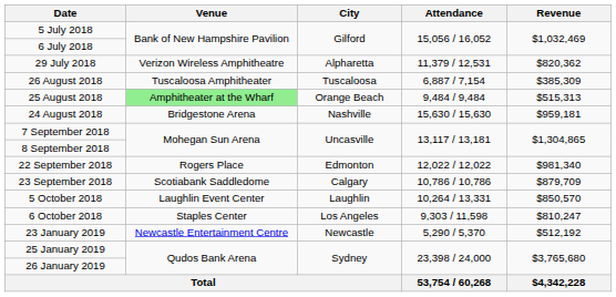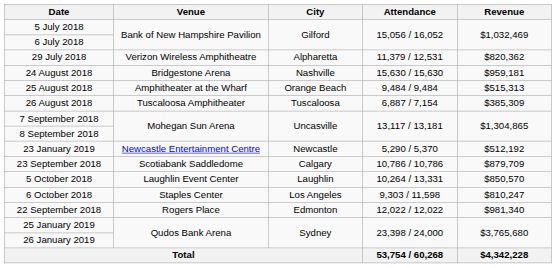 <table class="wikitable" style="text-align:center;">
 <tr>
 <th width="175">Date</th>
 <th width="250">Venue</th>
 <th width="150">City</th>
 <th width="150">Attendance</th>
 <th width="150">Revenue</th>
 </tr>
 <tr>
 <td>5 July 2018</td>
 <td rowspan="2">Bank of New Hampshire Pavilion</td>
 <td rowspan="2">Gilford</td>
 <td rowspan="2">15,056 / 16,052</td>
 <td rowspan="2">$1,032,469</td>
 </tr>
 <tr>
 <td>6 July 2018</td>
 </tr>
 <tr>
 <td>29 July 2018</td>
 <td>Verizon Wireless Amphitheatre</td>
 <td>Alpharetta</td>
 <td>11,379 / 12,531</td>
 <td>$820,362</td>
 </tr>
 <tr>
+<td>24 August 2018</td>
+<td>Bridgestone Arena</td>
+<td>Nashville</td>
+<td>15,630 / 15,630</td>
+<td>$959,181</td>
+</tr>
+<tr>
+<td>25 August 2018</td>
+<td>Amphitheater at the Wharf</td>
+<td>Orange Beach</td>
+<td>9,484 / 9,484</td>
+<td>$515,313</td>
+</tr>
+<tr>
 <td>26 August 2018</td>
 <td>Tuscaloosa Amphitheater</td>
 <td>Tuscaloosa</td>
 <td>6,887 / 7,154</td>
 <td>$385,309</td>
-</tr>
-<tr>
-<td>25 August 2018</td>
-<td style="background: lightgreen;">Amphitheater at the Wharf</td>
-<td>Orange Beach</td>
-<td>9,484 / 9,484</td>
-<td>$515,313</td>
-</tr>
-<tr>
-<td>24 August 2018</td>
-<td>Bridgestone Arena</td>
-<td>Nashville</td>
-<td>15,630 / 15,630</td>
-<td>$959,181</td>
 </tr>
 <tr>
 <td>7 September 2018</td>
 <td rowspan="2">Mohegan Sun Arena</td>
 <td rowspan="2">Uncasville</td>
 <td rowspan="2">13,117 / 13,181</td>
 <td rowspan="2">$1,304,865</td>
 </tr>
 <tr>
 <td>8 September 2018</td>
 </tr>
 <tr>
-<td>22 September 2018</td>
-<td>Rogers Place</td>
-<td>Edmonton</td>
-<td>12,022 / 12,022</td>
-<td>$981,340</td>
+<td>23 January 2019</td>
+<td><a href='#'>Newcastle Entertainment Centre</a></td>
+<td>Newcastle</td>
+<td>5,290 / 5,370</td>
+<td>$512,192</td>
 </tr>
 <tr>
 <td>23 September 2018</td>
 <td>Scotiabank Saddledome</td>
 <td>Calgary</td>
 <td>10,786 / 10,786</td>
 <td>$879,709</td>
 </tr>
 <tr>
 <td>5 October 2018</td>
 <td>Laughlin Event Center</td>
 <td>Laughlin</td>
 <td>10,264 / 13,331</td>
 <td>$850,570</td>
 </tr>
 <tr>
 <td>6 October 2018</td>
 <td>Staples Center</td>
 <td>Los Angeles</td>
 <td>9,303 / 11,598</td>
 <td>$810,247</td>
 </tr>
 <tr>
-<td>23 January 2019</td>
-<td><a href='#'>Newcastle Entertainment Centre</a></td>
-<td>Newcastle</td>
-<td>5,290 / 5,370</td>
-<td>$512,192</td>
+<td>22 September 2018</td>
+<td>Rogers Place</td>
+<td>Edmonton</td>
+<td>12,022 / 12,022</td>
+<td>$981,340</td>
 </tr>
 <tr>
 <td>25 January 2019</td>
 <td rowspan="2">Qudos Bank Arena</td>
 <td rowspan="2">Sydney</td>
 <td rowspan="2">23,398 / 24,000</td>
 <td rowspan="2">$3,765,680</td>
 </tr>
 <tr>
 <td>26 January 2019</td>
 </tr>
 <tr>
 <th colspan="3">Total</th>
 <th>53,754 / 60,268</th>
 <th>$4,342,228</th>
 </tr>
 </table>
